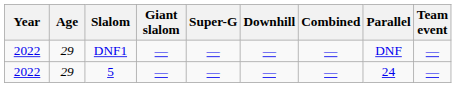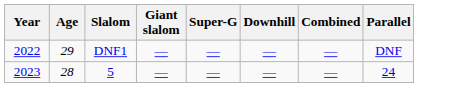 <table class=wikitable style="text-align:center">
 <tr>
 <th>  Year  </th>
 <th> Age </th>
 <th> Slalom </th>
 <th> Giant <br> slalom </th>
 <th>Super-G</th>
 <th>Downhill</th>
 <th>Combined</th>
 <th>Parallel</th>
-<th>Team<br>event</th>
 </tr>
 <tr>
 <td><a href='#'>2022</a></td>
 <td><em>29</em></td>
 <td><a href='#'>DNF1</a></td>
 <td><a href='#'>—</a></td>
 <td><a href='#'>—</a></td>
 <td><a href='#'>—</a></td>
 <td><a href='#'>—</a></td>
 <td><a href='#'>DNF</a></td>
-<td><a href='#'>—</a></td>
 </tr>
 <tr>
-<td><a href='#'>2022</a></td>
-<td><em>29</em></td>
+<td><a href='#'>2023</a></td>
+<td><em>28</em></td>
 <td><a href='#'>5</a></td>
 <td><a href='#'>—</a></td>
 <td><a href='#'>—</a></td>
 <td><a href='#'>—</a></td>
 <td><a href='#'>—</a></td>
 <td><a href='#'>24</a></td>
-<td><a href='#'>—</a></td>
 </tr>
 </table>
